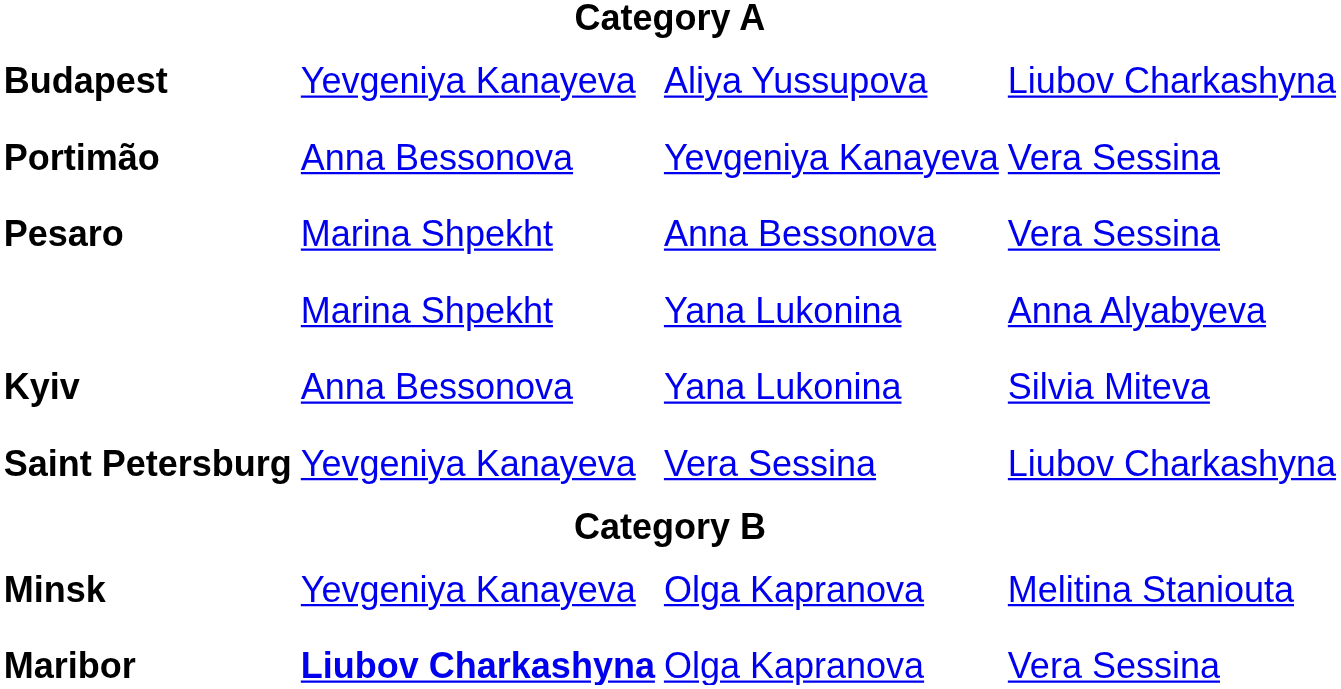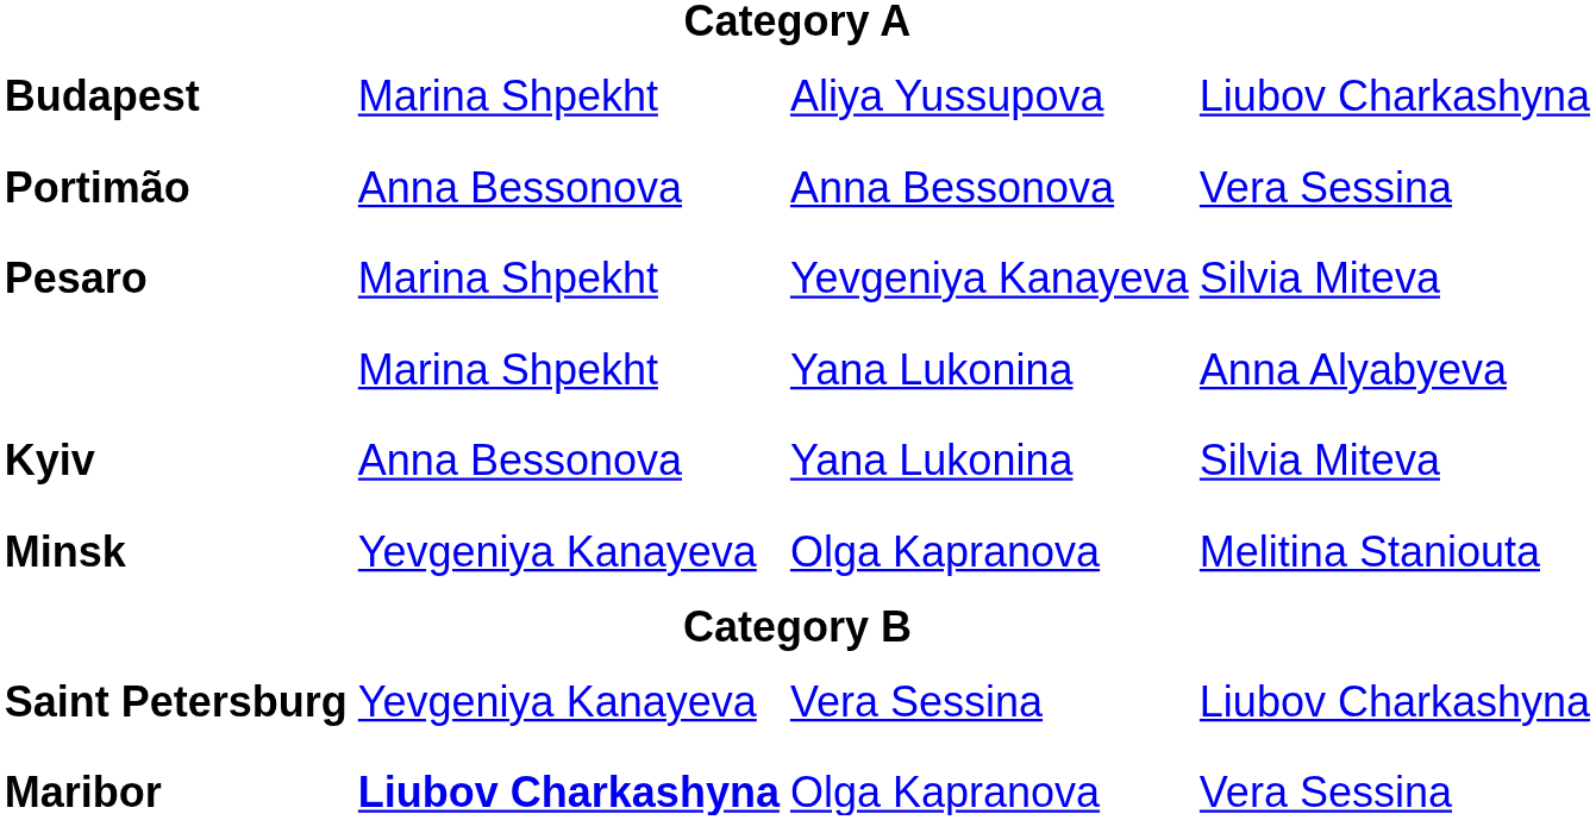 <table>
 <tr>
 <td colspan="4" style="text-align:center;"><strong>Category A</strong></td>
 </tr>
 <tr>
 <th scope=row style="text-align:left">Budapest </th>
-<td style="height:30px;"> <a href='#'>Yevgeniya Kanayeva</a></td>
+<td style="height:30px;"> <a href='#'>Marina Shpekht</a></td>
 <td style="height:30px;"> <a href='#'>Aliya Yussupova</a></td>
 <td style="height:30px;"> <a href='#'>Liubov Charkashyna</a></td>
 </tr>
 <tr>
 <th scope=row style="text-align:left">Portimão </th>
 <td style="height:30px;"> <a href='#'>Anna Bessonova</a></td>
-<td style="height:30px;"> <a href='#'>Yevgeniya Kanayeva</a></td>
+<td style="height:30px;"> <a href='#'>Anna Bessonova</a></td>
 <td style="height:30px;"> <a href='#'>Vera Sessina</a></td>
 </tr>
 <tr>
 <th scope=row style="text-align:left">Pesaro </th>
 <td style="height:30px;"> <a href='#'>Marina Shpekht</a></td>
-<td style="height:30px;"> <a href='#'>Anna Bessonova</a></td>
-<td style="height:30px;"> <a href='#'>Vera Sessina</a></td>
+<td style="height:30px;"> <a href='#'>Yevgeniya Kanayeva</a></td>
+<td style="height:30px;"> <a href='#'>Silvia Miteva</a></td>
 </tr>
 <tr>
 <th scope=row style="text-align:left"></th>
 <td style="height:30px;"> <a href='#'>Marina Shpekht</a></td>
 <td style="height:30px;"> <a href='#'>Yana Lukonina</a></td>
 <td style="height:30px;"> <a href='#'>Anna Alyabyeva</a></td>
 </tr>
 <tr>
 <th scope=row style="text-align:left">Kyiv </th>
 <td style="height:30px;"> <a href='#'>Anna Bessonova</a></td>
 <td style="height:30px;"> <a href='#'>Yana Lukonina</a></td>
 <td style="height:30px;"> <a href='#'>Silvia Miteva</a></td>
 </tr>
 <tr>
-<th scope=row style="text-align:left">Saint Petersburg </th>
+<th scope=row style="text-align:left">Minsk </th>
 <td style="height:30px;"> <a href='#'>Yevgeniya Kanayeva</a></td>
-<td style="height:30px;"> <a href='#'>Vera Sessina</a></td>
-<td style="height:30px;"> <a href='#'>Liubov Charkashyna</a></td>
+<td style="height:30px;"> <a href='#'>Olga Kapranova</a></td>
+<td style="height:30px;"> <a href='#'>Melitina Staniouta</a></td>
 </tr>
 <tr>
 <td colspan="4" style="text-align:center;"><strong>Category B</strong></td>
 </tr>
 <tr>
-<th scope=row style="text-align:left">Minsk </th>
+<th scope=row style="text-align:left">Saint Petersburg </th>
 <td style="height:30px;"> <a href='#'>Yevgeniya Kanayeva</a></td>
-<td style="height:30px;"> <a href='#'>Olga Kapranova</a></td>
-<td style="height:30px;"> <a href='#'>Melitina Staniouta</a></td>
+<td style="height:30px;"> <a href='#'>Vera Sessina</a></td>
+<td style="height:30px;"> <a href='#'>Liubov Charkashyna</a></td>
 </tr>
 <tr>
 <th scope=row style="text-align:left">Maribor </th>
 <td style="height:30px;"><strong> <a href='#'>Liubov Charkashyna</a></strong></td>
 <td style="height:30px;"> <a href='#'>Olga Kapranova</a></td>
 <td style="height:30px;"> <a href='#'>Vera Sessina</a></td>
 </tr>
 </table>
